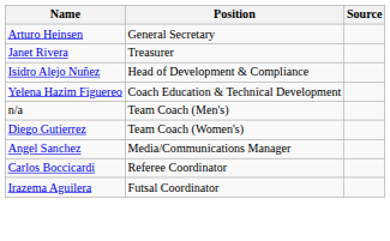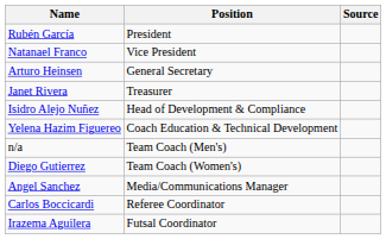 <table class="wikitable">
 <tr>
 <th>Name</th>
 <th>Position</th>
 <th>Source</th>
+</tr>
+<tr>
+<td> <a href='#'>Rubén García</a></td>
+<td>President</td>
+<td></td>
+</tr>
+<tr>
+<td> <a href='#'>Natanael Franco</a></td>
+<td>Vice President</td>
+<td></td>
 </tr>
 <tr>
 <td> <a href='#'>Arturo Heinsen</a></td>
 <td>General Secretary</td>
 <td></td>
 </tr>
 <tr>
 <td> <a href='#'>Janet Rivera</a></td>
 <td>Treasurer</td>
 <td></td>
 </tr>
 <tr>
 <td> <a href='#'>Isidro Alejo Nuñez</a></td>
 <td>Head of Development & Compliance</td>
 <td></td>
 </tr>
 <tr>
 <td> <a href='#'>Yelena Hazim Figuereo</a></td>
 <td>Coach Education & Technical Development</td>
 <td></td>
 </tr>
 <tr>
 <td>n/a</td>
 <td>Team Coach (Men's)</td>
 <td></td>
 </tr>
 <tr>
 <td> <a href='#'>Diego Gutierrez</a></td>
 <td>Team Coach (Women's)</td>
 <td></td>
 </tr>
 <tr>
 <td> <a href='#'>Angel Sanchez</a></td>
 <td>Media/Communications Manager</td>
 <td></td>
 </tr>
 <tr>
 <td> <a href='#'>Carlos Boccicardi</a></td>
 <td>Referee Coordinator</td>
 <td></td>
 </tr>
 <tr>
 <td> <a href='#'>Irazema Aguilera</a></td>
 <td>Futsal Coordinator</td>
 <td></td>
 </tr>
 </table>
